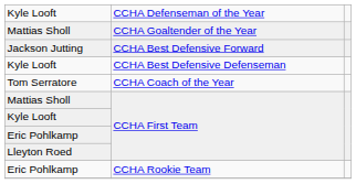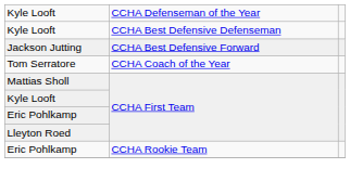 <table class="wikitable" width=40%>
 <tr>
 <td>Kyle Looft</td>
 <td><a href='#'>CCHA Defenseman of the Year</a></td>
 <td></td>
 </tr>
-<tr bgcolor=f0f0f0>
-<td>Mattias Sholl</td>
-<td><a href='#'>CCHA Goaltender of the Year</a></td>
+<tr>
+<td>Kyle Looft</td>
+<td><a href='#'>CCHA Best Defensive Defenseman</a></td>
 <td></td>
 </tr>
 <tr bgcolor=f0f0f0>
 <td>Jackson Jutting</td>
 <td><a href='#'>CCHA Best Defensive Forward</a></td>
-<td></td>
-</tr>
-<tr>
-<td>Kyle Looft</td>
-<td><a href='#'>CCHA Best Defensive Defenseman</a></td>
 <td></td>
 </tr>
 <tr>
 <td>Tom Serratore</td>
 <td><a href='#'>CCHA Coach of the Year</a></td>
 <td></td>
 </tr>
 <tr bgcolor=f0f0f0>
 <td>Mattias Sholl</td>
 <td rowspan=4><a href='#'>CCHA First Team</a></td>
 <td rowspan=4></td>
 </tr>
 <tr bgcolor=f0f0f0>
 <td>Kyle Looft</td>
 </tr>
 <tr bgcolor=f0f0f0>
 <td>Eric Pohlkamp</td>
 </tr>
 <tr bgcolor=f0f0f0>
 <td>Lleyton Roed</td>
 </tr>
 <tr>
 <td>Eric Pohlkamp</td>
 <td rowspan=1><a href='#'>CCHA Rookie Team</a></td>
 <td rowspan=1></td>
 </tr>
 <tr>
 </tr>
 </table>
